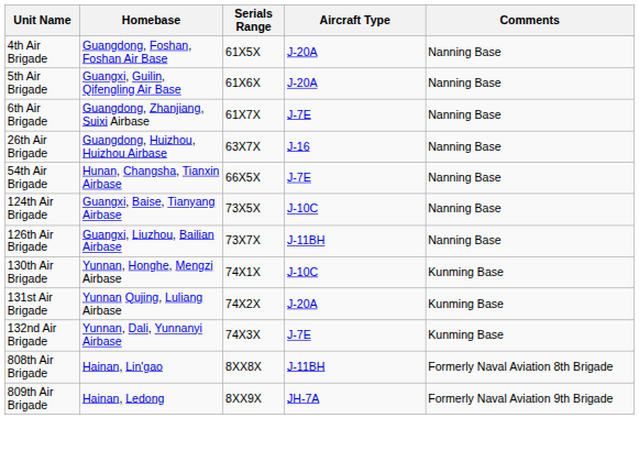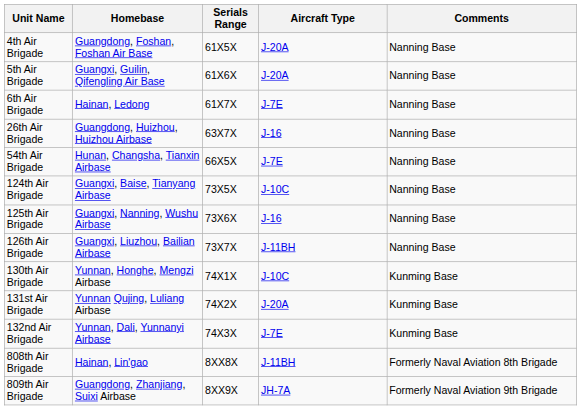 <table class="wikitable">
 <tr>
 <th scope="col" width="100">Unit Name</th>
 <th scope="col" width="200">Homebase</th>
 <th scope="col" width="80">Serials Range</th>
 <th scope="col" width="200">Aircraft Type</th>
 <th scope="col" width="300">Comments</th>
 </tr>
 <tr>
 <td>4th Air Brigade</td>
 <td><a href='#'>Guangdong</a>, <a href='#'>Foshan</a>, <a href='#'>Foshan Air Base</a></td>
 <td>61X5X</td>
 <td><a href='#'>J-20A</a></td>
 <td>Nanning Base</td>
 </tr>
 <tr>
 <td>5th Air Brigade</td>
 <td><a href='#'>Guangxi</a>, <a href='#'>Guilin</a>, <a href='#'>Qifengling Air Base</a></td>
 <td>61X6X</td>
 <td><a href='#'>J-20A</a></td>
 <td>Nanning Base</td>
 </tr>
 <tr>
 <td>6th Air Brigade</td>
-<td><a href='#'>Guangdong</a>, <a href='#'>Zhanjiang</a>, <a href='#'>Suixi</a> Airbase</td>
+<td><a href='#'>Hainan</a>, <a href='#'>Ledong</a></td>
 <td>61X7X</td>
 <td><a href='#'>J-7E</a></td>
 <td>Nanning Base</td>
 </tr>
 <tr>
 <td>26th Air Brigade</td>
 <td><a href='#'>Guangdong</a>, <a href='#'>Huizhou</a>, <a href='#'>Huizhou Airbase</a></td>
 <td>63X7X</td>
 <td><a href='#'>J-16</a></td>
 <td>Nanning Base</td>
 </tr>
 <tr>
 <td>54th Air Brigade</td>
 <td><a href='#'>Hunan</a>, <a href='#'>Changsha</a>, <a href='#'>Tianxin Airbase</a></td>
 <td>66X5X</td>
 <td><a href='#'>J-7E</a></td>
 <td>Nanning Base</td>
 </tr>
 <tr>
 <td>124th Air Brigade</td>
 <td><a href='#'>Guangxi</a>, <a href='#'>Baise</a>, <a href='#'>Tianyang Airbase</a></td>
 <td>73X5X</td>
 <td><a href='#'>J-10C</a></td>
+<td>Nanning Base</td>
+</tr>
+<tr>
+<td>125th Air Brigade</td>
+<td><a href='#'>Guangxi</a>, <a href='#'>Nanning</a>, <a href='#'>Wushu Airbase</a></td>
+<td>73X6X</td>
+<td><a href='#'>J-16</a></td>
 <td>Nanning Base</td>
 </tr>
 <tr>
 <td>126th Air Brigade</td>
 <td><a href='#'>Guangxi</a>, <a href='#'>Liuzhou</a>, <a href='#'>Bailian Airbase</a></td>
 <td>73X7X</td>
 <td><a href='#'>J-11BH</a></td>
 <td>Nanning Base</td>
 </tr>
 <tr>
 <td>130th Air Brigade</td>
 <td><a href='#'>Yunnan</a>, <a href='#'>Honghe</a>, <a href='#'>Mengzi</a> Airbase</td>
 <td>74X1X</td>
 <td><a href='#'>J-10C</a></td>
 <td>Kunming Base</td>
 </tr>
 <tr>
 <td>131st Air Brigade</td>
 <td><a href='#'>Yunnan</a> <a href='#'>Qujing</a>, <a href='#'>Luliang</a> Airbase</td>
 <td>74X2X</td>
 <td><a href='#'>J-20A</a></td>
 <td>Kunming Base</td>
 </tr>
 <tr>
 <td>132nd Air Brigade</td>
 <td><a href='#'>Yunnan</a>, <a href='#'>Dali</a>, <a href='#'>Yunnanyi Airbase</a></td>
 <td>74X3X</td>
 <td><a href='#'>J-7E</a></td>
 <td>Kunming Base</td>
 </tr>
 <tr>
 <td>808th Air Brigade</td>
 <td><a href='#'>Hainan</a>, <a href='#'>Lin'gao</a></td>
 <td>8XX8X</td>
 <td><a href='#'>J-11BH</a></td>
 <td>Formerly Naval Aviation 8th Brigade</td>
 </tr>
 <tr>
 <td>809th Air Brigade</td>
-<td><a href='#'>Hainan</a>, <a href='#'>Ledong</a></td>
+<td><a href='#'>Guangdong</a>, <a href='#'>Zhanjiang</a>, <a href='#'>Suixi</a> Airbase</td>
 <td>8XX9X</td>
 <td><a href='#'>JH-7A</a></td>
 <td>Formerly Naval Aviation 9th Brigade</td>
 </tr>
 </table>
